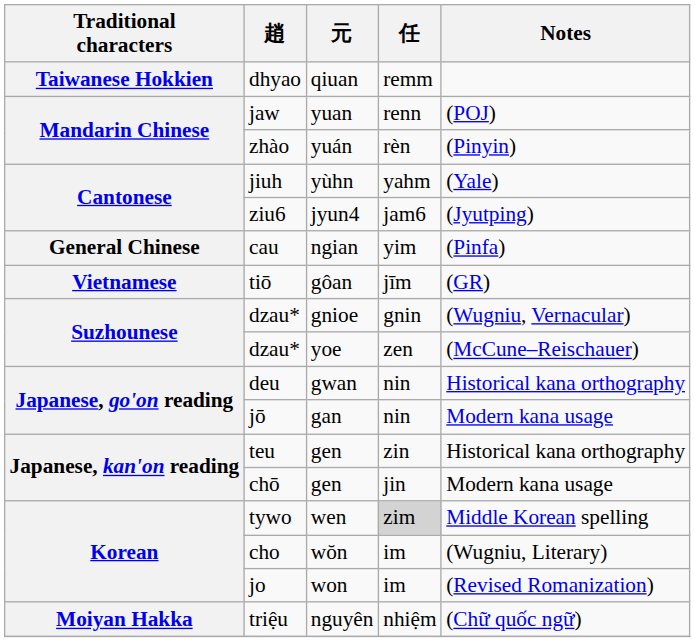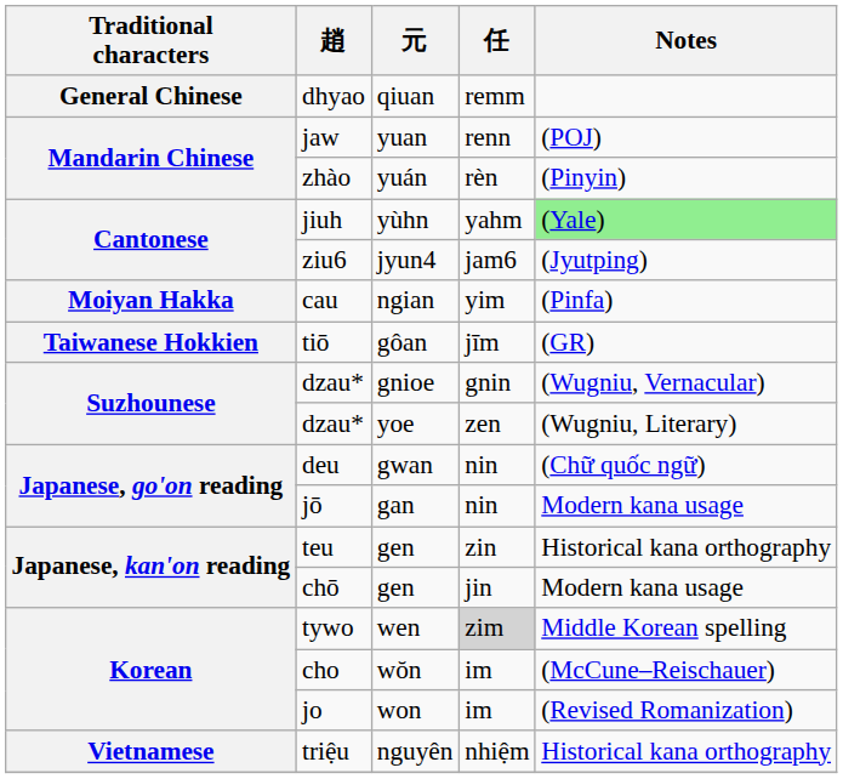 <table class="wikitable">
 <tr>
 <th>Traditional<br>characters</th>
 <th>趙</th>
 <th>元</th>
 <th>任</th>
 <th>Notes</th>
 </tr>
 <tr>
-<th><a href='#'>Taiwanese Hokkien</a></th>
+<th>General Chinese</th>
 <td>dhyao</td>
 <td>qiuan</td>
 <td>remm</td>
 <td></td>
 </tr>
 <tr>
 <th rowspan="2"><a href='#'>Mandarin Chinese</a></th>
 <td>jaw</td>
 <td>yuan</td>
 <td>renn</td>
 <td>(<a href='#'>POJ</a>)</td>
 </tr>
 <tr>
 <td>zhào</td>
 <td>yuán</td>
 <td>rèn</td>
 <td>(<a href='#'>Pinyin</a>)</td>
 </tr>
 <tr>
 <th rowspan="2"><a href='#'>Cantonese</a></th>
 <td>jiuh</td>
 <td>yùhn</td>
 <td>yahm</td>
-<td>(<a href='#'>Yale</a>)</td>
+<td style="background: lightgreen;">(<a href='#'>Yale</a>)</td>
 </tr>
 <tr>
 <td>ziu6</td>
 <td>jyun4</td>
 <td>jam6</td>
 <td>(<a href='#'>Jyutping</a>)</td>
 </tr>
 <tr>
-<th>General Chinese</th>
+<th><a href='#'>Moiyan Hakka</a></th>
 <td>cau</td>
 <td>ngian</td>
 <td>yim</td>
 <td>(<a href='#'>Pinfa</a>)</td>
 </tr>
 <tr>
-<th><a href='#'>Vietnamese</a></th>
+<th><a href='#'>Taiwanese Hokkien</a></th>
 <td>tiō</td>
 <td>gôan</td>
 <td>jīm</td>
 <td>(<a href='#'>GR</a>)</td>
 </tr>
 <tr>
 <th rowspan="2"><a href='#'>Suzhounese</a></th>
 <td>dzau*</td>
 <td>gnioe</td>
 <td>gnin</td>
 <td>(<a href='#'>Wugniu</a>, <a href='#'>Vernacular</a>)</td>
 </tr>
 <tr>
 <td>dzau*</td>
 <td>yoe</td>
 <td>zen</td>
-<td>(<a href='#'>McCune–Reischauer</a>)</td>
+<td>(Wugniu, Literary)</td>
 </tr>
 <tr>
 <th rowspan="2"><a href='#'>Japanese</a>, <em><a href='#'>go'on</a></em> reading</th>
 <td>deu</td>
 <td>gwan</td>
 <td>nin</td>
-<td><a href='#'>Historical kana orthography</a></td>
+<td>(<a href='#'>Chữ quốc ngữ</a>)</td>
 </tr>
 <tr>
 <td>jō</td>
 <td>gan</td>
 <td>nin</td>
 <td><a href='#'>Modern kana usage</a></td>
 </tr>
 <tr>
 <th rowspan="2">Japanese, <em><a href='#'>kan'on</a></em> reading</th>
 <td>teu</td>
 <td>gen</td>
 <td>zin</td>
 <td>Historical kana orthography</td>
 </tr>
 <tr>
 <td>chō</td>
 <td>gen</td>
 <td>jin</td>
 <td>Modern kana usage</td>
 </tr>
 <tr>
 <th rowspan="3"><a href='#'>Korean</a></th>
 <td>tywo</td>
 <td>wen</td>
 <td style="background: lightgrey;">zim</td>
 <td><a href='#'>Middle Korean</a> spelling</td>
 </tr>
 <tr>
 <td>cho</td>
 <td>wŏn</td>
 <td>im</td>
-<td>(Wugniu, Literary)</td>
+<td>(<a href='#'>McCune–Reischauer</a>)</td>
 </tr>
 <tr>
 <td>jo</td>
 <td>won</td>
 <td>im</td>
 <td>(<a href='#'>Revised Romanization</a>)</td>
 </tr>
 <tr>
-<th><a href='#'>Moiyan Hakka</a></th>
+<th><a href='#'>Vietnamese</a></th>
 <td>triệu</td>
 <td>nguyên</td>
 <td>nhiệm</td>
-<td>(<a href='#'>Chữ quốc ngữ</a>)</td>
+<td><a href='#'>Historical kana orthography</a></td>
 </tr>
 <tr>
 </tr>
 </table>
